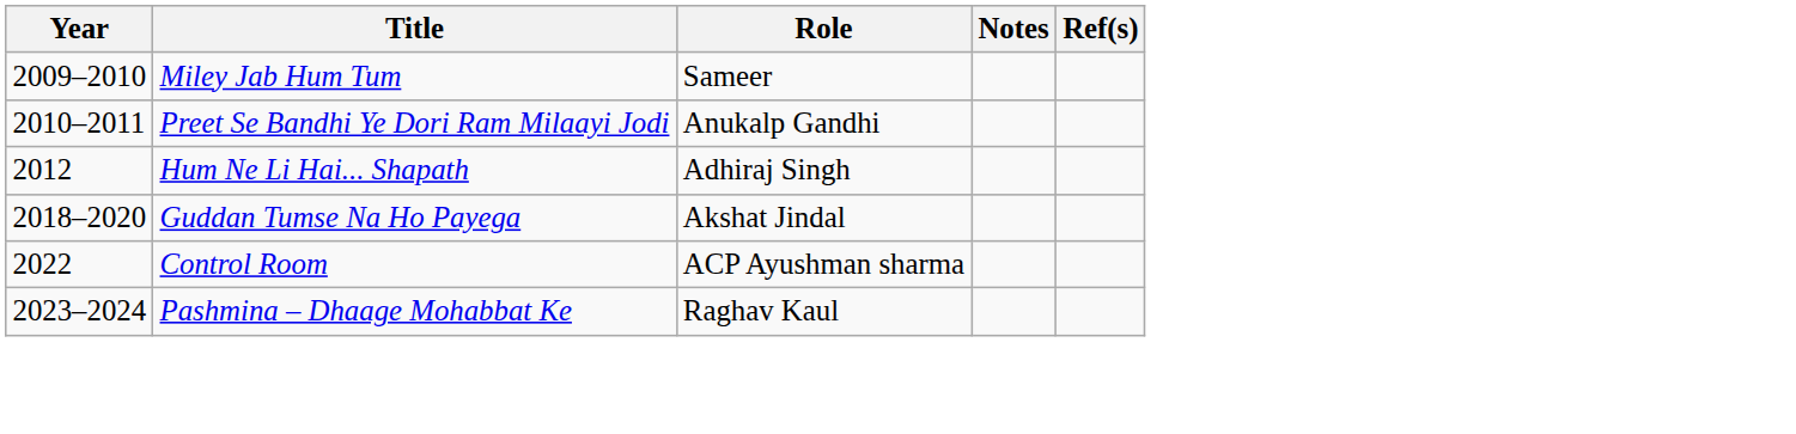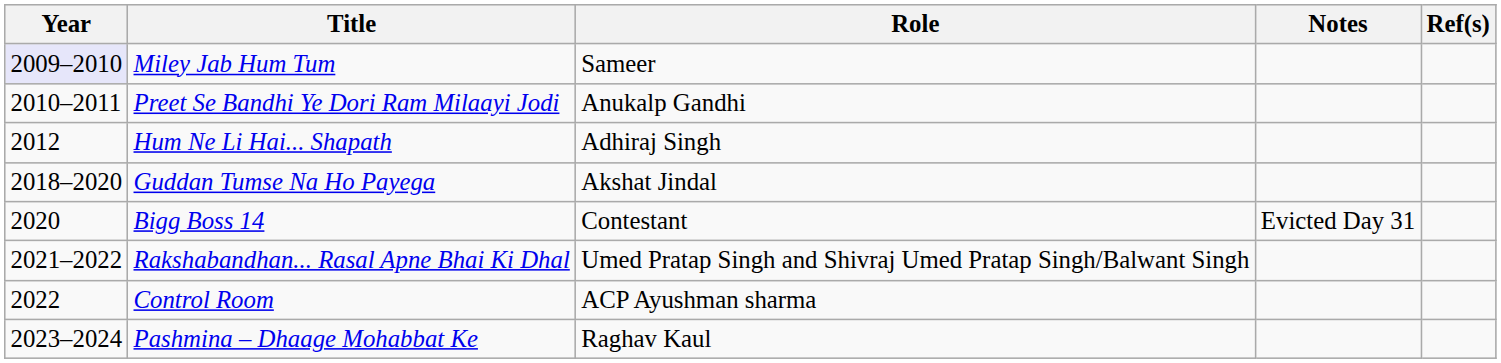 <table class="wikitable">
 <tr>
 <th>Year</th>
 <th>Title</th>
 <th>Role</th>
 <th>Notes</th>
 <th>Ref(s)</th>
 </tr>
 <tr>
-<td>2009–2010</td>
+<td style="background: lavender;">2009–2010</td>
 <td><em><a href='#'>Miley Jab Hum Tum</a></em></td>
 <td>Sameer</td>
 <td></td>
 <td></td>
 </tr>
 <tr>
 <td>2010–2011</td>
 <td><em><a href='#'>Preet Se Bandhi Ye Dori Ram Milaayi Jodi</a></em></td>
 <td>Anukalp Gandhi</td>
 <td></td>
 <td></td>
 </tr>
 <tr>
 <td>2012</td>
 <td><em><a href='#'>Hum Ne Li Hai... Shapath</a></em></td>
 <td>Adhiraj Singh</td>
 <td></td>
 <td></td>
 </tr>
 <tr>
 <td>2018–2020</td>
 <td><em><a href='#'>Guddan Tumse Na Ho Payega</a></em></td>
 <td>Akshat Jindal</td>
 <td></td>
 <td></td>
 </tr>
 <tr>
+<td>2020</td>
+<td><em><a href='#'>Bigg Boss 14</a></em></td>
+<td>Contestant</td>
+<td>Evicted Day 31</td>
+<td></td>
+</tr>
+<tr>
+<td>2021–2022</td>
+<td><em><a href='#'>Rakshabandhan... Rasal Apne Bhai Ki Dhal</a></em></td>
+<td>Umed Pratap Singh and Shivraj Umed Pratap Singh/Balwant Singh</td>
+<td></td>
+<td></td>
+</tr>
+<tr>
 <td>2022</td>
 <td><a href='#'><em>Control Room</em></a></td>
 <td>ACP Ayushman sharma</td>
 <td></td>
 <td></td>
 </tr>
 <tr>
 <td>2023–2024</td>
 <td><em><a href='#'>Pashmina – Dhaage Mohabbat Ke</a></em></td>
 <td>Raghav Kaul</td>
 <td></td>
 <td></td>
 </tr>
 </table>
